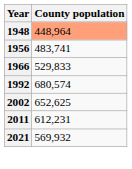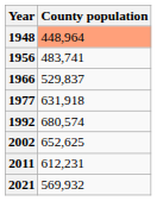 <table class="wikitable">
 <tr>
 <th>Year</th>
 <th>County population</th>
 </tr>
 <tr>
 <th>1948</th>
 <td style="background: lightsalmon;">448,964 </td>
 </tr>
 <tr>
 <th>1956</th>
 <td>483,741 </td>
 </tr>
 <tr>
 <th>1966</th>
-<td>529,833 </td>
+<td>529,837 </td>
+</tr>
+<tr>
+<th>1977</th>
+<td>631,918 </td>
 </tr>
 <tr>
 <th>1992</th>
 <td>680,574 </td>
 </tr>
 <tr>
 <th>2002</th>
 <td>652,625 </td>
 </tr>
 <tr>
 <th>2011</th>
 <td>612,231 </td>
 </tr>
 <tr>
 <th>2021</th>
 <td>569,932 </td>
 </tr>
 </table>
